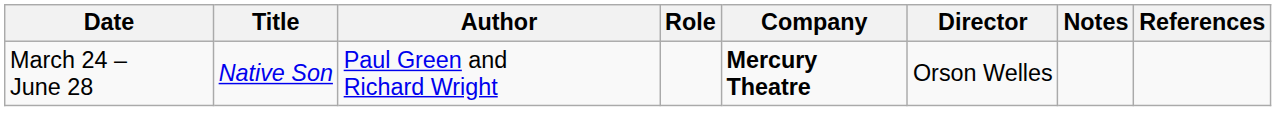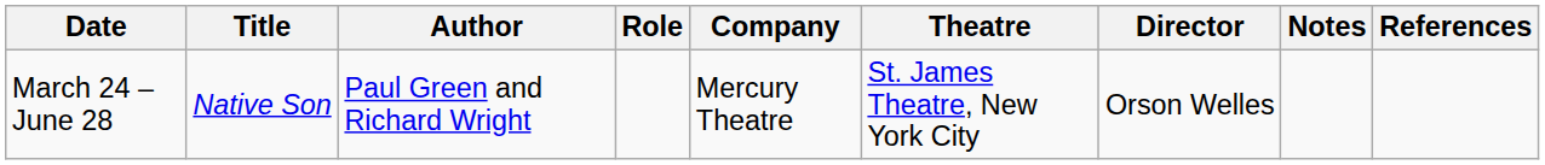 <table class="wikitable">
 <tr>
 <th>Date</th>
 <th>Title</th>
 <th>Author</th>
 <th>Role</th>
 <th>Company</th>
+<th>Theatre</th>
 <th>Director</th>
 <th>Notes</th>
 <th>References</th>
 </tr>
 <tr>
 <td>March 24 – June 28</td>
 <td><em><a href='#'>Native Son</a></em></td>
 <td><a href='#'>Paul Green</a> and <a href='#'>Richard Wright</a></td>
 <td></td>
-<td><strong>Mercury Theatre</strong></td>
+<td>Mercury Theatre</td>
+<td><a href='#'>St. James Theatre</a>, New York City</td>
 <td>Orson Welles</td>
 <td>  </td>
 <td></td>
 </tr>
 </table>
